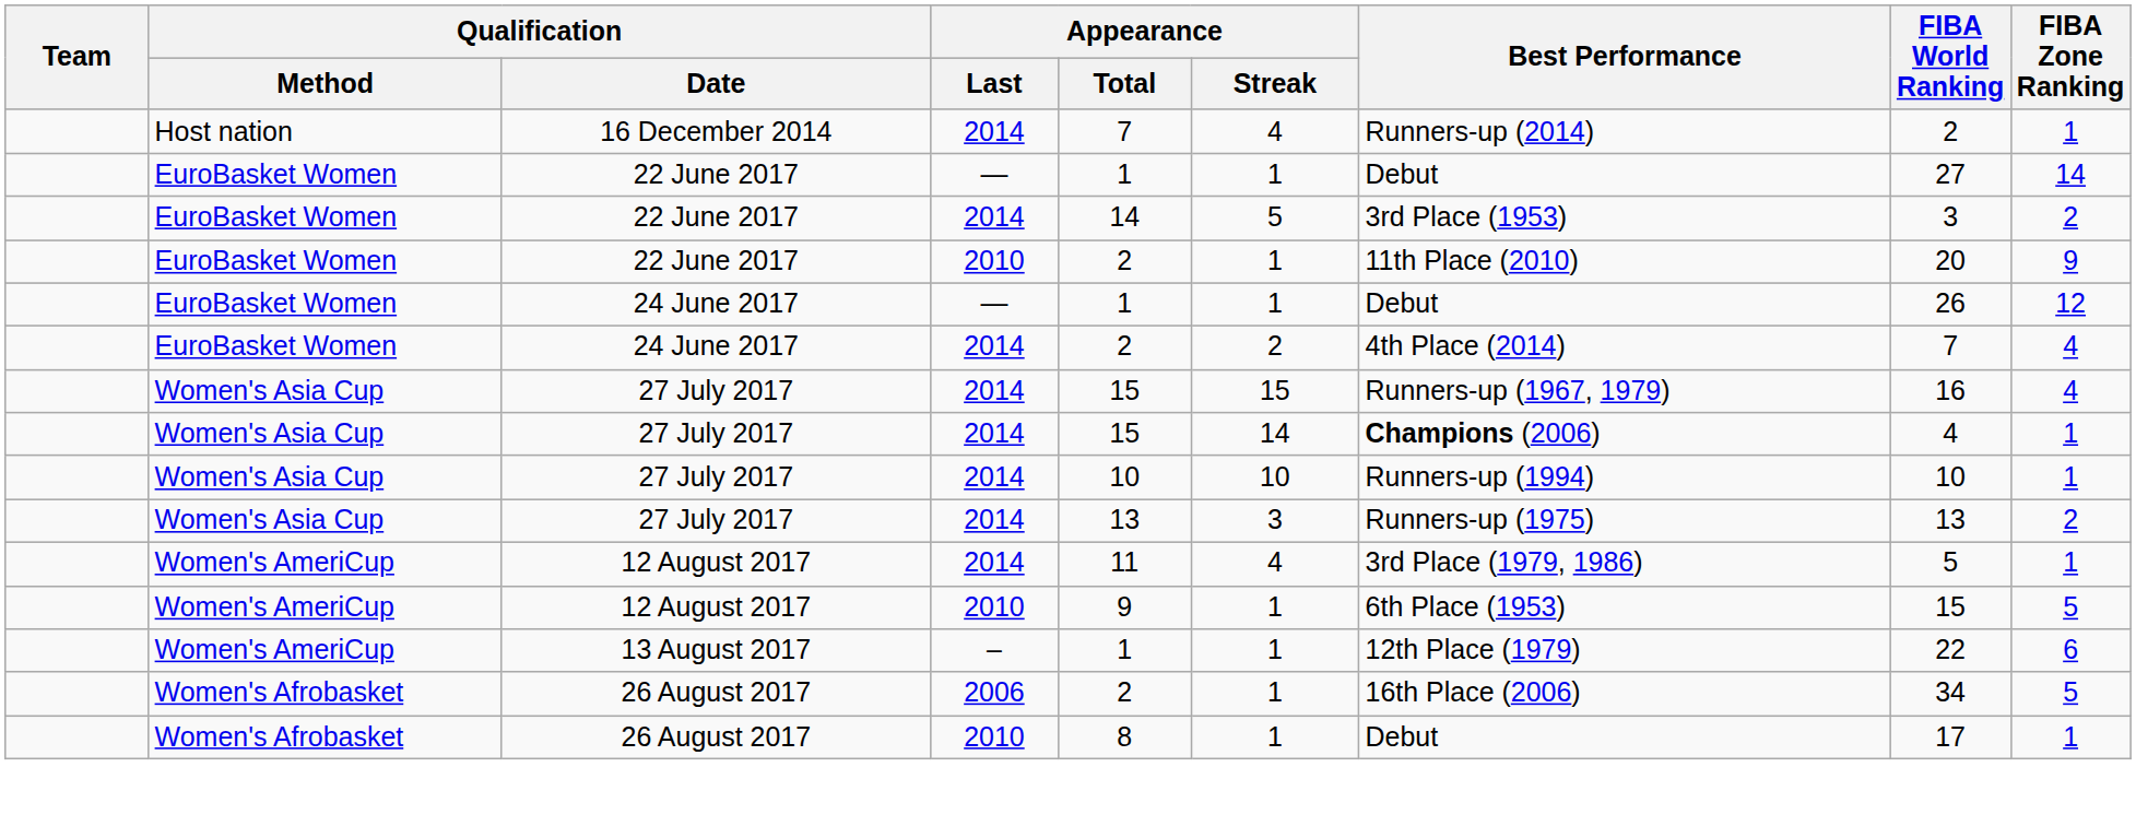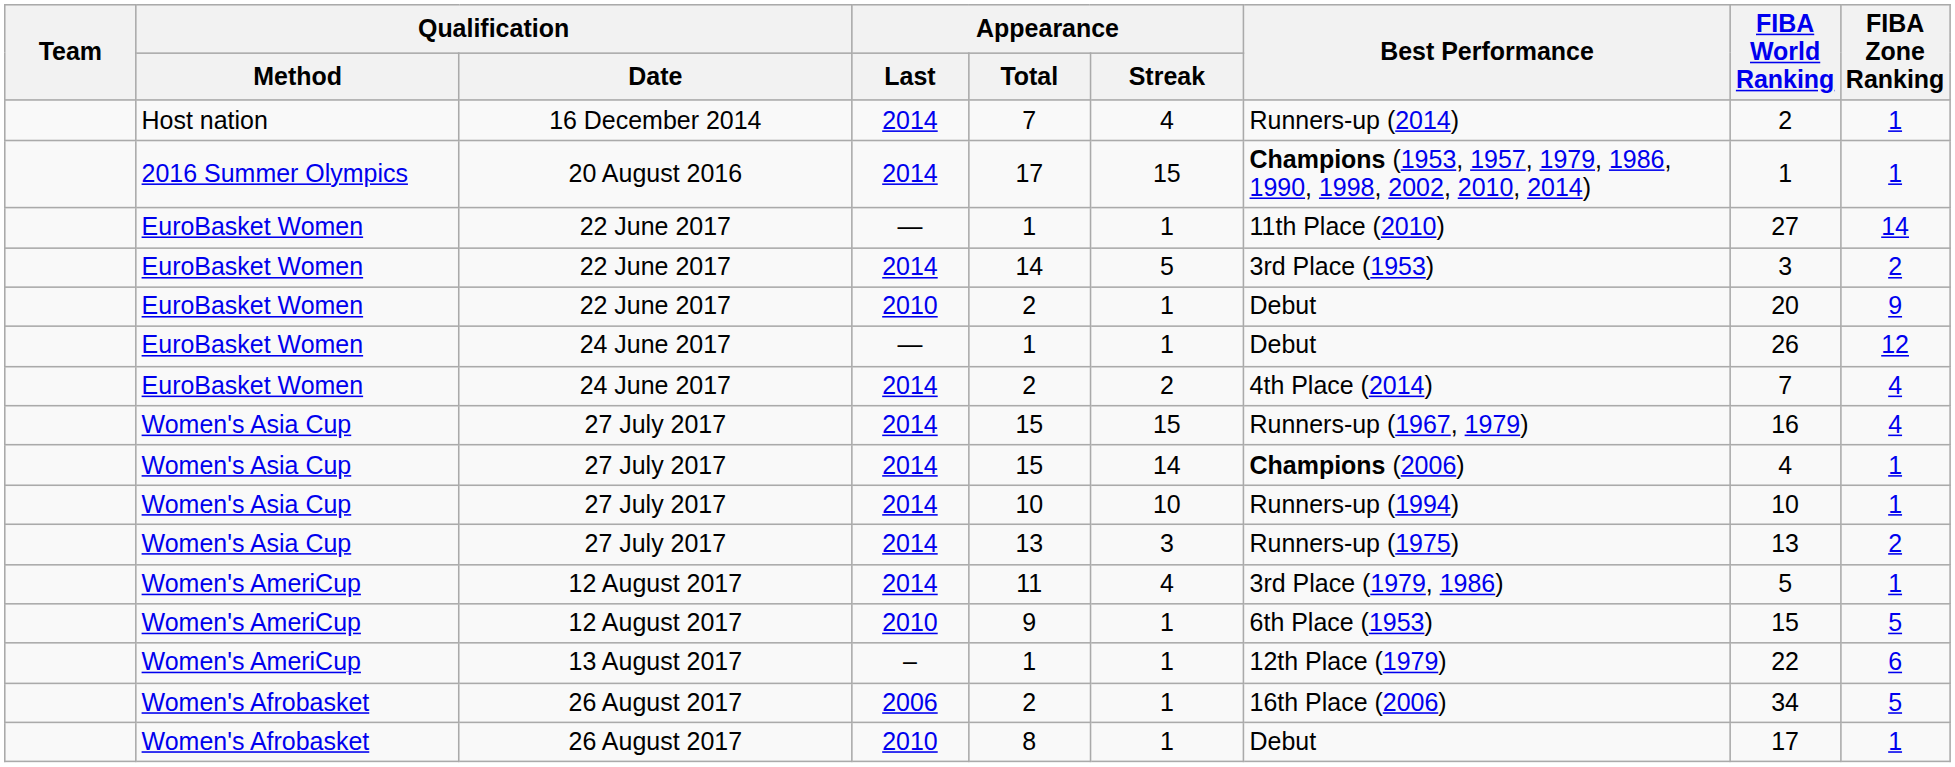 <table class="wikitable">
 <tr>
 <th rowspan=2>Team</th>
 <th colspan=2>Qualification</th>
 <th colspan=3>Appearance</th>
 <th width=25% rowspan=2>Best Performance</th>
 <th width=1% rowspan=2><a href='#'>FIBA World Ranking</a></th>
 <th width=1% rowspan=2>FIBA Zone Ranking<br></th>
 </tr>
 <tr>
 <th width=200px>Method</th>
 <th>Date</th>
 <th>Last</th>
 <th>Total</th>
 <th>Streak</th>
 </tr>
 <tr>
 <td></td>
 <td>Host nation</td>
 <td align=center>16 December 2014</td>
 <td align=center><a href='#'>2014</a></td>
 <td align=center>7</td>
 <td align=center>4</td>
 <td>Runners-up (<a href='#'>2014</a>)</td>
 <td align=center>2</td>
 <td align=center><a href='#'>1</a></td>
 </tr>
 <tr>
 <td></td>
+<td><a href='#'>2016 Summer Olympics</a></td>
+<td align=center>20 August 2016</td>
+<td align=center><a href='#'>2014</a></td>
+<td align=center>17</td>
+<td align=center>15</td>
+<td><strong>Champions</strong> (<a href='#'>1953</a>, <a href='#'>1957</a>, <a href='#'>1979</a>, <a href='#'>1986</a>, <a href='#'>1990</a>, <a href='#'>1998</a>, <a href='#'>2002</a>, <a href='#'>2010</a>, <a href='#'>2014</a>)</td>
+<td align=center>1</td>
+<td align=center><a href='#'>1</a></td>
+</tr>
+<tr>
+<td></td>
 <td><a href='#'>EuroBasket Women</a></td>
 <td align=center>22 June 2017</td>
 <td align=center>—</td>
 <td align=center>1</td>
 <td align=center>1</td>
-<td>Debut</td>
+<td>11th Place (<a href='#'>2010</a>)</td>
 <td align=center>27</td>
 <td align=center><a href='#'>14</a></td>
 </tr>
 <tr>
 <td></td>
 <td><a href='#'>EuroBasket Women</a></td>
 <td align=center>22 June 2017</td>
 <td align=center><a href='#'>2014</a></td>
 <td align=center>14</td>
 <td align=center>5</td>
 <td>3rd Place (<a href='#'>1953</a>)</td>
 <td align=center>3</td>
 <td align=center><a href='#'>2</a></td>
 </tr>
 <tr>
 <td></td>
 <td><a href='#'>EuroBasket Women</a></td>
 <td align=center>22 June 2017</td>
 <td align=center><a href='#'>2010</a></td>
 <td align=center>2</td>
 <td align=center>1</td>
-<td>11th Place (<a href='#'>2010</a>)</td>
+<td>Debut</td>
 <td align=center>20</td>
 <td align=center><a href='#'>9</a></td>
 </tr>
 <tr>
 <td></td>
 <td><a href='#'>EuroBasket Women</a></td>
 <td align=center>24 June 2017</td>
 <td align=center>—</td>
 <td align=center>1</td>
 <td align=center>1</td>
 <td>Debut</td>
 <td align=center>26</td>
 <td align=center><a href='#'>12</a></td>
 </tr>
 <tr>
 <td></td>
 <td><a href='#'>EuroBasket Women</a></td>
 <td align=center>24 June 2017</td>
 <td align=center><a href='#'>2014</a></td>
 <td align=center>2</td>
 <td align=center>2</td>
 <td>4th Place (<a href='#'>2014</a>)</td>
 <td align=center>7</td>
 <td align=center><a href='#'>4</a></td>
 </tr>
 <tr>
 <td></td>
 <td><a href='#'>Women's Asia Cup</a></td>
 <td align=center>27 July 2017</td>
 <td align=center><a href='#'>2014</a></td>
 <td align=center>15</td>
 <td align=center>15</td>
 <td>Runners-up (<a href='#'>1967</a>, <a href='#'>1979</a>)</td>
 <td align=center>16</td>
 <td align=center><a href='#'>4</a></td>
 </tr>
 <tr>
 <td></td>
 <td><a href='#'>Women's Asia Cup</a></td>
 <td align=center>27 July 2017</td>
 <td align=center><a href='#'>2014</a></td>
 <td align=center>15</td>
 <td align=center>14</td>
 <td><strong>Champions</strong> (<a href='#'>2006</a>)</td>
 <td align=center>4</td>
 <td align=center><a href='#'>1</a></td>
 </tr>
 <tr>
 <td></td>
 <td><a href='#'>Women's Asia Cup</a></td>
 <td align=center>27 July 2017</td>
 <td align=center><a href='#'>2014</a></td>
 <td align=center>10</td>
 <td align=center>10</td>
 <td>Runners-up (<a href='#'>1994</a>)</td>
 <td align=center>10</td>
 <td align=center><a href='#'>1</a></td>
 </tr>
 <tr>
 <td></td>
 <td><a href='#'>Women's Asia Cup</a></td>
 <td align=center>27 July 2017</td>
 <td align=center><a href='#'>2014</a></td>
 <td align=center>13</td>
 <td align=center>3</td>
 <td>Runners-up (<a href='#'>1975</a>)</td>
 <td align=center>13</td>
 <td align=center><a href='#'>2</a></td>
 </tr>
 <tr>
 <td></td>
 <td><a href='#'>Women's AmeriCup</a></td>
 <td align=center>12 August 2017</td>
 <td align=center><a href='#'>2014</a></td>
 <td align=center>11</td>
 <td align=center>4</td>
 <td>3rd Place (<a href='#'>1979</a>, <a href='#'>1986</a>)</td>
 <td align=center>5</td>
 <td align=center><a href='#'>1</a></td>
 </tr>
 <tr>
 <td></td>
 <td><a href='#'>Women's AmeriCup</a></td>
 <td align=center>12 August 2017</td>
 <td align=center><a href='#'>2010</a></td>
 <td align=center>9</td>
 <td align=center>1</td>
 <td>6th Place (<a href='#'>1953</a>)</td>
 <td align=center>15</td>
 <td align=center><a href='#'>5</a></td>
 </tr>
 <tr>
 <td></td>
 <td><a href='#'>Women's AmeriCup</a></td>
 <td align=center>13 August 2017</td>
 <td align=center>–</td>
 <td align=center>1</td>
 <td align=center>1</td>
 <td>12th Place (<a href='#'>1979</a>)</td>
 <td align=center>22</td>
 <td align=center><a href='#'>6</a></td>
 </tr>
 <tr>
 <td></td>
 <td><a href='#'>Women's Afrobasket</a></td>
 <td align=center>26 August 2017</td>
 <td align=center><a href='#'>2006</a></td>
 <td align=center>2</td>
 <td align=center>1</td>
 <td>16th Place (<a href='#'>2006</a>)</td>
 <td align=center>34</td>
 <td align=center><a href='#'>5</a></td>
 </tr>
 <tr>
 <td></td>
 <td><a href='#'>Women's Afrobasket</a></td>
 <td align=center>26 August 2017</td>
 <td align=center><a href='#'>2010</a></td>
 <td align=center>8</td>
 <td align=center>1</td>
 <td>Debut</td>
 <td align=center>17</td>
 <td align=center><a href='#'>1</a></td>
 </tr>
 </table>
